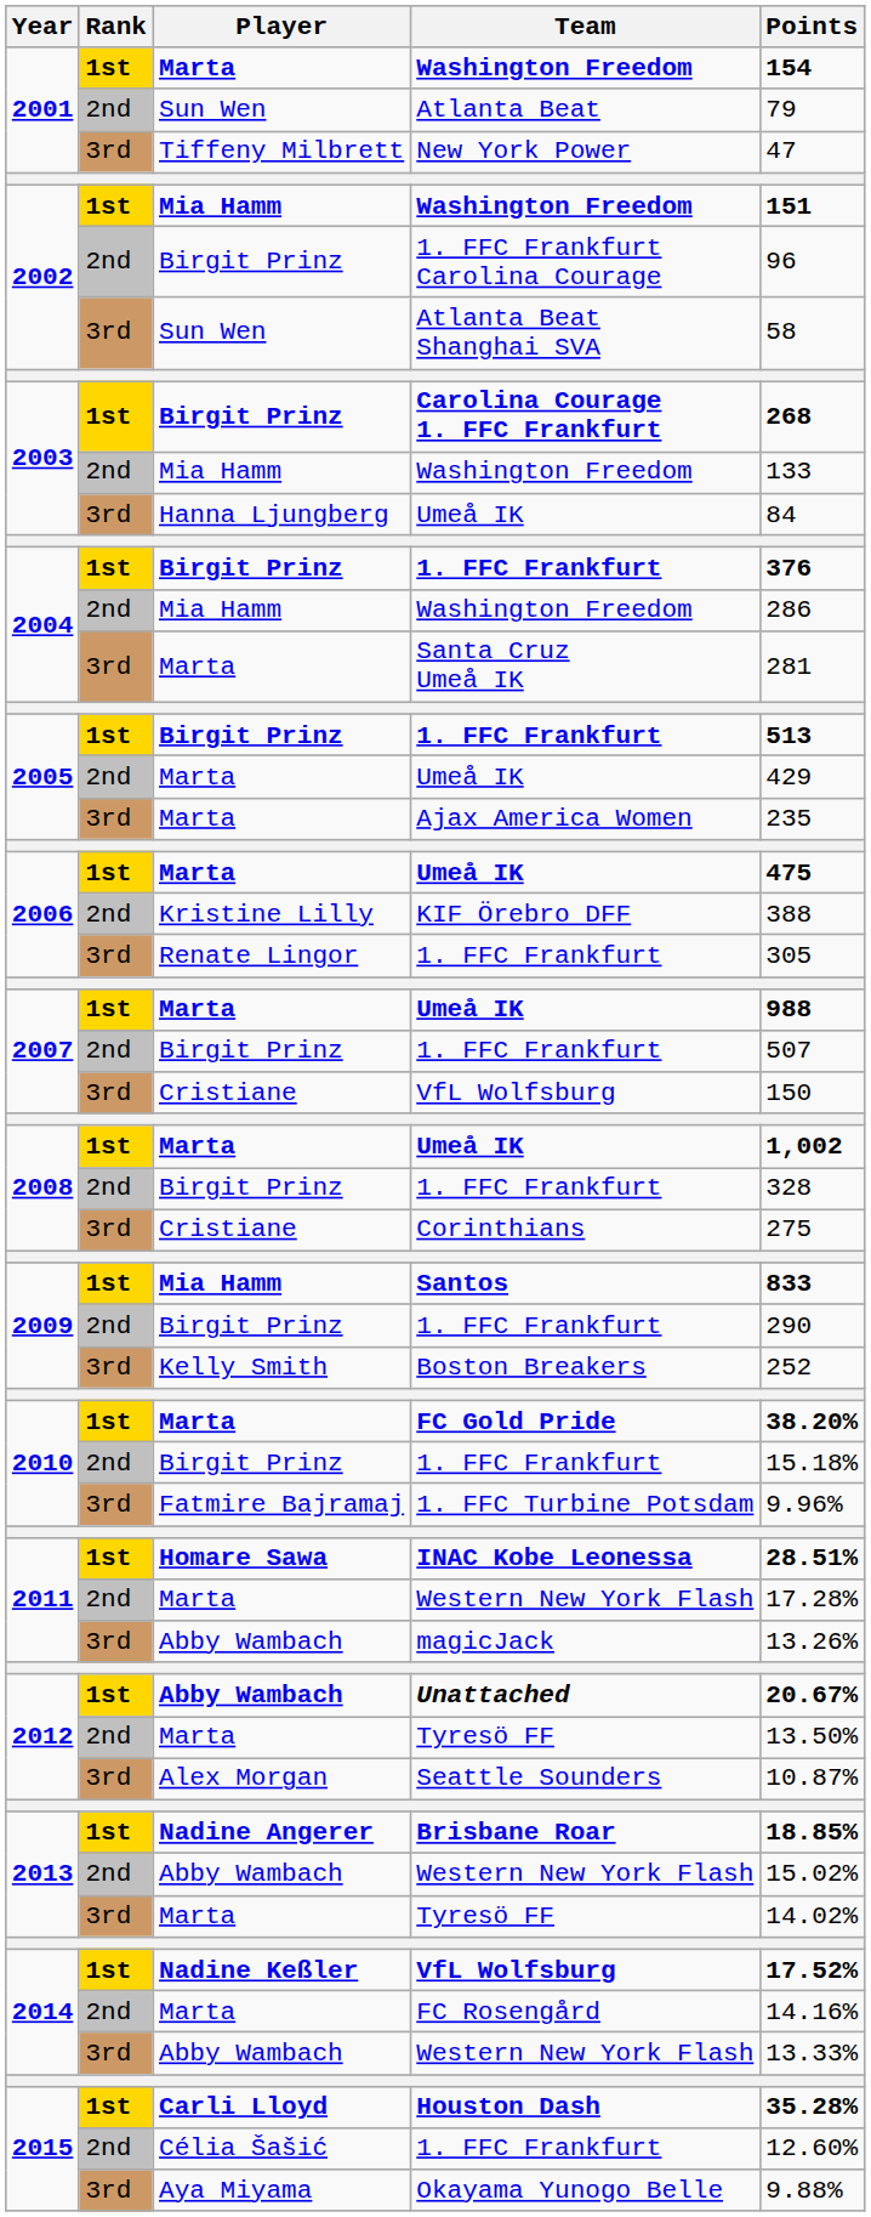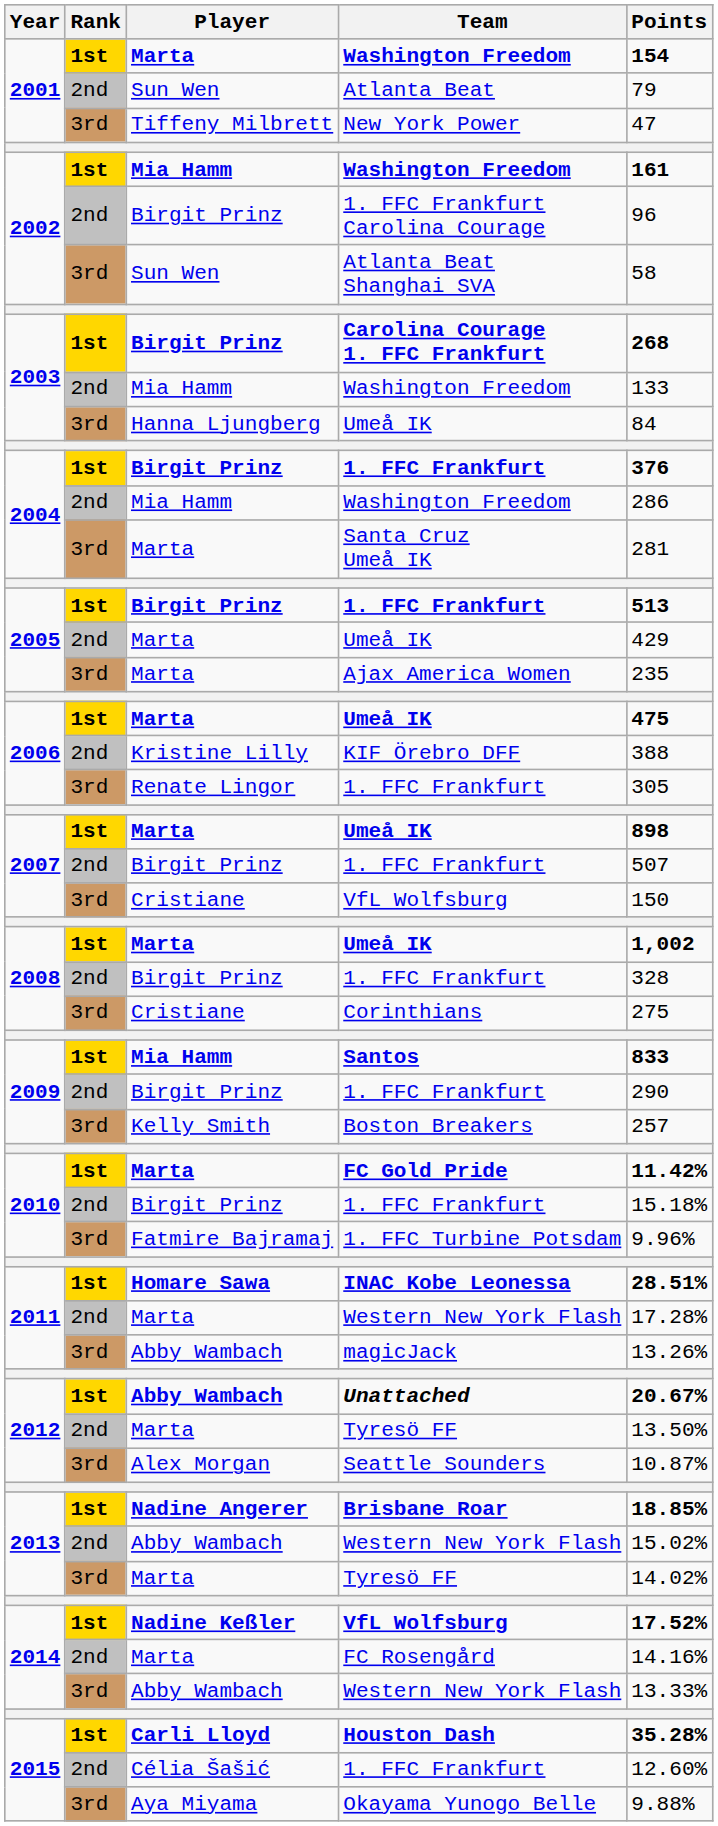 <table class="wikitable">
 <tr>
 <th>Year</th>
 <th>Rank</th>
 <th>Player</th>
 <th>Team</th>
 <th>Points</th>
 </tr>
 <tr>
 <td rowspan="3"><strong><a href='#'>2001</a></strong></td>
 <td scope="col" style="background-color:gold"><strong>1st</strong></td>
 <td> <strong><a href='#'>Marta</a></strong></td>
 <td> <strong><a href='#'>Washington Freedom</a></strong></td>
 <td><strong>154</strong></td>
 </tr>
 <tr>
 <td scope="col" style="background-color:silver">2nd</td>
 <td> <a href='#'>Sun Wen</a></td>
 <td> <a href='#'>Atlanta Beat</a></td>
 <td>79</td>
 </tr>
 <tr>
 <td scope="col" style="background-color:#cc9966">3rd</td>
 <td> <a href='#'>Tiffeny Milbrett</a></td>
 <td> <a href='#'>New York Power</a></td>
 <td>47</td>
 </tr>
 <tr>
 <th colspan="5"></th>
 </tr>
 <tr>
 <td rowspan="3"><strong><a href='#'>2002</a></strong></td>
 <td scope="col" style="background-color:gold"><strong>1st</strong></td>
 <td> <strong><a href='#'>Mia Hamm</a></strong></td>
 <td> <strong><a href='#'>Washington Freedom</a></strong></td>
-<td><strong>151</strong></td>
+<td><strong>161</strong></td>
 </tr>
 <tr>
 <td scope="col" style="background-color:silver">2nd</td>
 <td> <a href='#'>Birgit Prinz</a></td>
 <td> <a href='#'>1. FFC Frankfurt</a><br> <a href='#'>Carolina Courage</a></td>
 <td>96</td>
 </tr>
 <tr>
 <td scope="col" style="background-color:#cc9966">3rd</td>
 <td> <a href='#'>Sun Wen</a></td>
 <td> <a href='#'>Atlanta Beat</a> <br> <a href='#'>Shanghai SVA</a></td>
 <td>58</td>
 </tr>
 <tr>
 <th colspan="5"></th>
 </tr>
 <tr>
 <td rowspan="3"><strong><a href='#'>2003</a></strong></td>
 <td scope="col" style="background-color:gold"><strong>1st</strong></td>
 <td> <strong><a href='#'>Birgit Prinz</a></strong></td>
 <td><strong> <a href='#'>Carolina Courage</a><br> <a href='#'>1. FFC Frankfurt</a></strong></td>
 <td><strong>268</strong></td>
 </tr>
 <tr>
 <td scope="col" style="background-color:silver">2nd</td>
 <td> <a href='#'>Mia Hamm</a></td>
 <td> <a href='#'>Washington Freedom</a></td>
 <td>133</td>
 </tr>
 <tr>
 <td scope="col" style="background-color:#cc9966">3rd</td>
 <td> <a href='#'>Hanna Ljungberg</a></td>
 <td> <a href='#'>Umeå IK</a></td>
 <td>84</td>
 </tr>
 <tr>
 <th colspan="5"></th>
 </tr>
 <tr>
 <td rowspan="3"><strong><a href='#'>2004</a></strong></td>
 <td scope="col" style="background-color:gold"><strong>1st</strong></td>
 <td> <strong><a href='#'>Birgit Prinz</a></strong></td>
 <td> <strong><a href='#'>1. FFC Frankfurt</a></strong></td>
 <td><strong>376</strong></td>
 </tr>
 <tr>
 <td scope="col" style="background-color:silver">2nd</td>
 <td> <a href='#'>Mia Hamm</a></td>
 <td> <a href='#'>Washington Freedom</a></td>
 <td>286</td>
 </tr>
 <tr>
 <td scope="col" style="background-color:#cc9966">3rd</td>
 <td> <a href='#'>Marta</a></td>
 <td> <a href='#'>Santa Cruz</a> <br> <a href='#'>Umeå IK</a></td>
 <td>281</td>
 </tr>
 <tr>
 <th colspan="5"></th>
 </tr>
 <tr>
 <td rowspan="3"><strong><a href='#'>2005</a></strong></td>
 <td scope="col" style="background-color:gold"><strong>1st</strong></td>
 <td> <strong><a href='#'>Birgit Prinz</a></strong></td>
 <td> <strong><a href='#'>1. FFC Frankfurt</a></strong></td>
 <td><strong>513</strong></td>
 </tr>
 <tr>
 <td scope="col" style="background-color:silver">2nd</td>
 <td> <a href='#'>Marta</a></td>
 <td> <a href='#'>Umeå IK</a></td>
 <td>429</td>
 </tr>
 <tr>
 <td scope="col" style="background-color:#cc9966">3rd</td>
 <td> <a href='#'>Marta</a></td>
 <td> <a href='#'>Ajax America Women</a></td>
 <td>235</td>
 </tr>
 <tr>
 <th colspan="5"></th>
 </tr>
 <tr>
 <td rowspan="3"><strong><a href='#'>2006</a></strong></td>
 <td scope="col" style="background-color:gold"><strong>1st</strong></td>
 <td> <strong><a href='#'>Marta</a></strong></td>
 <td> <strong><a href='#'>Umeå IK</a></strong></td>
 <td><strong>475</strong></td>
 </tr>
 <tr>
 <td scope="col" style="background-color:silver">2nd</td>
 <td> <a href='#'>Kristine Lilly</a></td>
 <td> <a href='#'>KIF Örebro DFF</a></td>
 <td>388</td>
 </tr>
 <tr>
 <td scope="col" style="background-color:#cc9966">3rd</td>
 <td> <a href='#'>Renate Lingor</a></td>
 <td> <a href='#'>1. FFC Frankfurt</a></td>
 <td>305</td>
 </tr>
 <tr>
 <th colspan="5"></th>
 </tr>
 <tr>
 <td rowspan="3"><strong><a href='#'>2007</a></strong></td>
 <td scope="col" style="background-color:gold"><strong>1st</strong></td>
 <td> <strong><a href='#'>Marta</a></strong></td>
 <td> <strong><a href='#'>Umeå IK</a></strong></td>
-<td><strong>988</strong></td>
+<td><strong>898</strong></td>
 </tr>
 <tr>
 <td scope="col" style="background-color:silver">2nd</td>
 <td> <a href='#'>Birgit Prinz</a></td>
 <td> <a href='#'>1. FFC Frankfurt</a></td>
 <td>507</td>
 </tr>
 <tr>
 <td scope="col" style="background-color:#cc9966">3rd</td>
 <td> <a href='#'>Cristiane</a></td>
 <td> <a href='#'>VfL Wolfsburg</a></td>
 <td>150</td>
 </tr>
 <tr>
 <th colspan="5"></th>
 </tr>
 <tr>
 <td rowspan="3"><strong><a href='#'>2008</a></strong></td>
 <td scope="col" style="background-color:gold"><strong>1st</strong></td>
 <td> <strong><a href='#'>Marta</a></strong></td>
 <td> <strong><a href='#'>Umeå IK</a></strong></td>
 <td><strong>1,002</strong></td>
 </tr>
 <tr>
 <td scope="col" style="background-color:silver">2nd</td>
 <td> <a href='#'>Birgit Prinz</a></td>
 <td> <a href='#'>1. FFC Frankfurt</a></td>
 <td>328</td>
 </tr>
 <tr>
 <td scope="col" style="background-color:#cc9966">3rd</td>
 <td> <a href='#'>Cristiane</a></td>
 <td> <a href='#'>Corinthians</a></td>
 <td>275</td>
 </tr>
 <tr>
 <th colspan="5"></th>
 </tr>
 <tr>
 <td rowspan="3"><strong><a href='#'>2009</a></strong></td>
 <td scope="col" style="background-color:gold"><strong>1st</strong></td>
 <td> <strong><a href='#'>Mia Hamm</a></strong></td>
 <td> <strong><a href='#'>Santos</a></strong></td>
 <td><strong>833</strong></td>
 </tr>
 <tr>
 <td scope="col" style="background-color:silver">2nd</td>
 <td> <a href='#'>Birgit Prinz</a></td>
 <td> <a href='#'>1. FFC Frankfurt</a></td>
 <td>290</td>
 </tr>
 <tr>
 <td scope="col" style="background-color:#cc9966">3rd</td>
 <td> <a href='#'>Kelly Smith</a></td>
 <td> <a href='#'>Boston Breakers</a></td>
-<td>252</td>
+<td>257</td>
 </tr>
 <tr>
 <th colspan="5"></th>
 </tr>
 <tr>
 <td rowspan="3"><strong><a href='#'>2010</a></strong></td>
 <td scope="col" style="background-color:gold"><strong>1st</strong></td>
 <td> <strong><a href='#'>Marta</a></strong></td>
 <td> <strong><a href='#'>FC Gold Pride</a></strong></td>
-<td><strong>38.20%</strong></td>
+<td><strong>11.42%</strong></td>
 </tr>
 <tr>
 <td scope="col" style="background-color:silver">2nd</td>
 <td> <a href='#'>Birgit Prinz</a></td>
 <td> <a href='#'>1. FFC Frankfurt</a></td>
 <td>15.18%</td>
 </tr>
 <tr>
 <td scope="col" style="background-color:#cc9966">3rd</td>
 <td> <a href='#'>Fatmire Bajramaj</a></td>
 <td> <a href='#'>1. FFC Turbine Potsdam</a></td>
 <td>9.96%</td>
 </tr>
 <tr>
 <th colspan="5"></th>
 </tr>
 <tr>
 <td rowspan="3"><strong><a href='#'>2011</a></strong></td>
 <td scope="col" style="background-color:gold"><strong>1st</strong></td>
 <td> <strong><a href='#'>Homare Sawa</a></strong></td>
 <td> <strong><a href='#'>INAC Kobe Leonessa</a></strong></td>
 <td><strong>28.51%</strong></td>
 </tr>
 <tr>
 <td scope="col" style="background-color:silver">2nd</td>
 <td> <a href='#'>Marta</a></td>
 <td> <a href='#'>Western New York Flash</a></td>
 <td>17.28%</td>
 </tr>
 <tr>
 <td scope="col" style="background-color:#cc9966">3rd</td>
 <td> <a href='#'>Abby Wambach</a></td>
 <td> <a href='#'>magicJack</a></td>
 <td>13.26%</td>
 </tr>
 <tr>
 <th colspan="5"></th>
 </tr>
 <tr>
 <td rowspan="3"><strong><a href='#'>2012</a></strong></td>
 <td scope="col" style="background-color:gold"><strong>1st</strong></td>
 <td> <strong><a href='#'>Abby Wambach</a></strong></td>
 <td><strong><em>Unattached</em></strong></td>
 <td><strong>20.67%</strong></td>
 </tr>
 <tr>
 <td scope="col" style="background-color:silver">2nd</td>
 <td> <a href='#'>Marta</a></td>
 <td> <a href='#'>Tyresö FF</a></td>
 <td>13.50%</td>
 </tr>
 <tr>
 <td scope="col" style="background-color:#cc9966">3rd</td>
 <td> <a href='#'>Alex Morgan</a></td>
 <td> <a href='#'>Seattle Sounders</a></td>
 <td>10.87%</td>
 </tr>
 <tr>
 <th colspan="5"></th>
 </tr>
 <tr>
 <td rowspan="3"><strong><a href='#'>2013</a></strong></td>
 <td scope="col" style="background-color:gold"><strong>1st</strong></td>
 <td> <strong><a href='#'>Nadine Angerer</a></strong></td>
 <td> <strong><a href='#'>Brisbane Roar</a></strong></td>
 <td><strong>18.85%</strong></td>
 </tr>
 <tr>
 <td scope="col" style="background-color:silver">2nd</td>
 <td> <a href='#'>Abby Wambach</a></td>
 <td> <a href='#'>Western New York Flash</a></td>
 <td>15.02%</td>
 </tr>
 <tr>
 <td scope="col" style="background-color:#cc9966">3rd</td>
 <td> <a href='#'>Marta</a></td>
 <td> <a href='#'>Tyresö FF</a></td>
 <td>14.02%</td>
 </tr>
 <tr>
 <th colspan="5"></th>
 </tr>
 <tr>
 <td rowspan="3"><strong><a href='#'>2014</a></strong></td>
 <td scope="col" style="background-color:gold"><strong>1st</strong></td>
 <td> <strong><a href='#'>Nadine Keßler</a></strong></td>
 <td> <strong><a href='#'>VfL Wolfsburg</a></strong></td>
 <td><strong>17.52%</strong></td>
 </tr>
 <tr>
 <td scope="col" style="background-color:silver">2nd</td>
 <td> <a href='#'>Marta</a></td>
 <td> <a href='#'>FC Rosengård</a></td>
 <td>14.16%</td>
 </tr>
 <tr>
 <td scope="col" style="background-color:#cc9966">3rd</td>
 <td> <a href='#'>Abby Wambach</a></td>
 <td> <a href='#'>Western New York Flash</a></td>
 <td>13.33%</td>
 </tr>
 <tr>
 <th colspan="5"></th>
 </tr>
 <tr>
 <td rowspan="3"><strong><a href='#'>2015</a></strong></td>
 <td scope="col" style="background-color:gold"><strong>1st</strong></td>
 <td> <strong><a href='#'>Carli Lloyd</a></strong></td>
 <td> <strong><a href='#'>Houston Dash</a></strong></td>
 <td><strong>35.28%</strong></td>
 </tr>
 <tr>
 <td scope="col" style="background-color:silver">2nd</td>
 <td> <a href='#'>Célia Šašić</a></td>
 <td> <a href='#'>1. FFC Frankfurt</a></td>
 <td>12.60%</td>
 </tr>
 <tr>
 <td scope="col" style="background-color:#cc9966">3rd</td>
 <td> <a href='#'>Aya Miyama</a></td>
 <td> <a href='#'>Okayama Yunogo Belle</a></td>
 <td>9.88%</td>
 </tr>
 </table>
